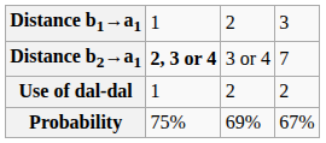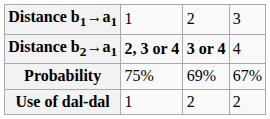 <table class="wikitable">
 <tr>
 <th>Distance b<sub>1</sub>→a<sub>1</sub></th>
 <td>1</td>
 <td>2</td>
 <td>3</td>
 </tr>
 <tr>
 <th>Distance b<sub>2</sub>→a<sub>1</sub></th>
 <td><strong>2, 3 or 4</strong></td>
-<td>3 or 4</td>
-<td>7</td>
+<td><strong>3 or 4</strong></td>
+<td>4</td>
+</tr>
+<tr>
+<th>Probability</th>
+<td>75%</td>
+<td>69%</td>
+<td>67%</td>
 </tr>
 <tr>
 <th>Use of dal-dal</th>
 <td>1</td>
 <td>2</td>
 <td>2</td>
 </tr>
-<tr>
-<th>Probability</th>
-<td>75%</td>
-<td>69%</td>
-<td>67%</td>
-</tr>
 </table>
